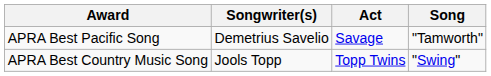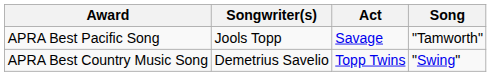 <table class="wikitable">
 <tr>
 <th>Award</th>
 <th>Songwriter(s)</th>
 <th>Act</th>
 <th>Song</th>
 </tr>
 <tr>
 <td>APRA Best Pacific Song</td>
-<td>Demetrius Savelio</td>
+<td>Jools Topp</td>
 <td><a href='#'>Savage</a></td>
 <td>"Tamworth"</td>
 </tr>
 <tr>
 <td>APRA Best Country Music Song</td>
-<td>Jools Topp</td>
+<td>Demetrius Savelio</td>
 <td><a href='#'>Topp Twins</a></td>
 <td>"<a href='#'>Swing</a>"</td>
 </tr>
 </table>
